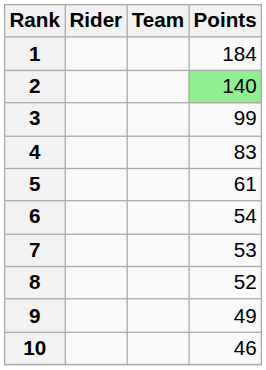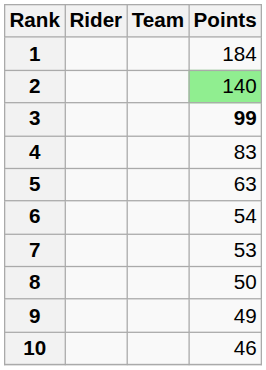 <table class="wikitable">
 <tr>
 <th scope="col">Rank</th>
 <th scope="col">Rider</th>
 <th scope="col">Team</th>
 <th scope="col">Points</th>
 </tr>
 <tr>
 <th scope="row">1</th>
 <td> </td>
 <td></td>
 <td align="right">184</td>
 </tr>
 <tr>
 <th scope="row">2</th>
 <td> </td>
 <td></td>
 <td align="right" style="background: lightgreen;">140</td>
 </tr>
 <tr>
 <th scope="row">3</th>
 <td></td>
 <td></td>
-<td align="right">99</td>
+<td align="right"><strong>99</strong></td>
 </tr>
 <tr>
 <th scope="row">4</th>
 <td></td>
 <td></td>
 <td align="right">83</td>
 </tr>
 <tr>
 <th scope="row">5</th>
 <td></td>
 <td></td>
-<td align="right">61</td>
+<td align="right">63</td>
 </tr>
 <tr>
 <th scope="row">6</th>
 <td></td>
 <td></td>
 <td align="right">54</td>
 </tr>
 <tr>
 <th scope="row">7</th>
 <td></td>
 <td></td>
 <td align="right">53</td>
 </tr>
 <tr>
 <th scope="row">8</th>
 <td></td>
 <td></td>
-<td align="right">52</td>
+<td align="right">50</td>
 </tr>
 <tr>
 <th scope="row">9</th>
 <td></td>
 <td></td>
 <td align="right">49</td>
 </tr>
 <tr>
 <th scope="row">10</th>
 <td></td>
 <td></td>
 <td align="right">46</td>
 </tr>
 <tr>
 </tr>
 </table>
